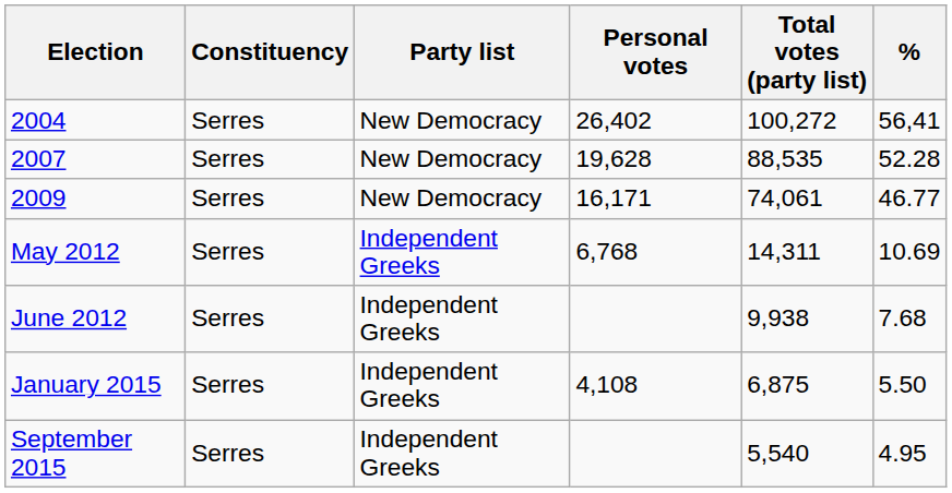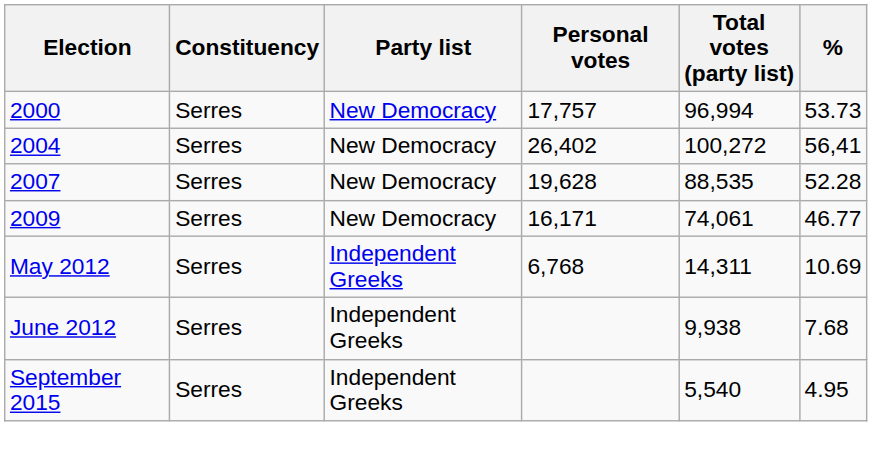 <table class="wikitable sortable">
 <tr>
 <th>Election</th>
 <th>Constituency</th>
 <th>Party list</th>
 <th>Personal votes</th>
 <th>Total votes<br>(party list)</th>
 <th>%</th>
+</tr>
+<tr>
+<td><a href='#'>2000</a></td>
+<td>Serres</td>
+<td><a href='#'>New Democracy</a></td>
+<td>17,757</td>
+<td>96,994</td>
+<td>53.73</td>
 </tr>
 <tr>
 <td><a href='#'>2004</a></td>
 <td>Serres</td>
 <td>New Democracy</td>
 <td>26,402</td>
 <td>100,272</td>
 <td>56,41</td>
 </tr>
 <tr>
 <td><a href='#'>2007</a></td>
 <td>Serres</td>
 <td>New Democracy</td>
 <td>19,628</td>
 <td>88,535</td>
 <td>52.28</td>
 </tr>
 <tr>
 <td><a href='#'>2009</a></td>
 <td>Serres</td>
 <td>New Democracy</td>
 <td>16,171</td>
 <td>74,061</td>
 <td>46.77</td>
 </tr>
 <tr>
 <td><a href='#'>May 2012</a></td>
 <td>Serres</td>
 <td><a href='#'>Independent Greeks</a></td>
 <td>6,768</td>
 <td>14,311</td>
 <td>10.69</td>
 </tr>
 <tr>
 <td><a href='#'>June 2012</a></td>
 <td>Serres</td>
 <td>Independent Greeks</td>
 <td></td>
 <td>9,938</td>
 <td>7.68</td>
 </tr>
 <tr>
-<td><a href='#'>January 2015</a></td>
-<td>Serres</td>
-<td>Independent Greeks</td>
-<td>4,108</td>
-<td>6,875</td>
-<td>5.50</td>
-</tr>
-<tr>
 <td><a href='#'>September 2015</a></td>
 <td>Serres</td>
 <td>Independent Greeks</td>
 <td></td>
 <td>5,540</td>
 <td>4.95</td>
 </tr>
 </table>
